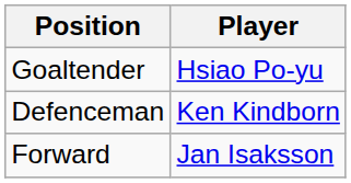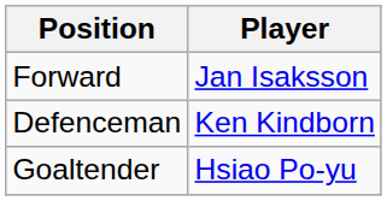 <table class="wikitable">
 <tr>
 <th>Position</th>
 <th>Player</th>
 </tr>
 <tr>
-<td>Goaltender</td>
-<td> <a href='#'>Hsiao Po-yu</a></td>
+<td>Forward</td>
+<td> <a href='#'>Jan Isaksson</a></td>
 </tr>
 <tr>
 <td>Defenceman</td>
 <td> <a href='#'>Ken Kindborn</a></td>
 </tr>
 <tr>
-<td>Forward</td>
-<td> <a href='#'>Jan Isaksson</a></td>
+<td>Goaltender</td>
+<td> <a href='#'>Hsiao Po-yu</a></td>
 </tr>
 </table>
